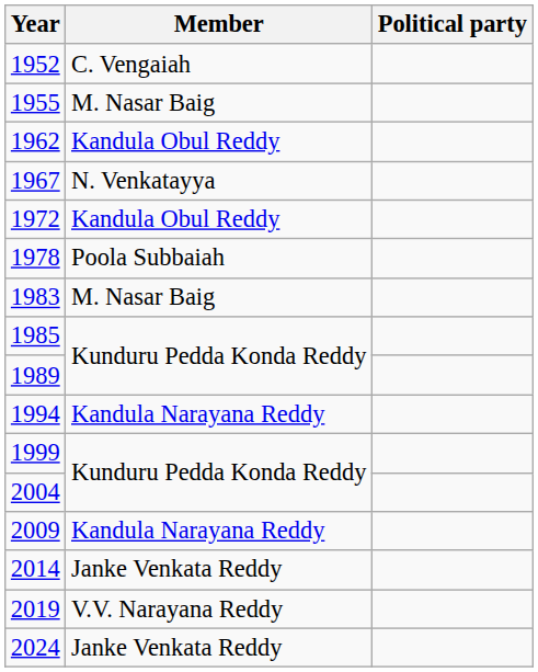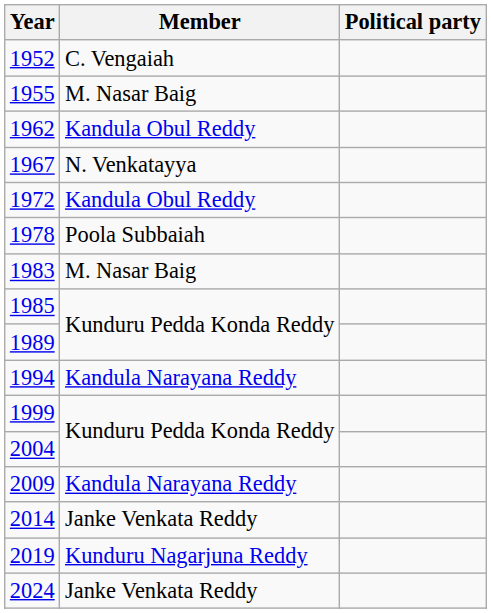 <table class="wikitable sortable">
 <tr>
 <th>Year</th>
 <th>Member</th>
 <th colspan="2">Political party</th>
 </tr>
 <tr>
 <td><a href='#'>1952</a></td>
 <td>C. Vengaiah</td>
 <td></td>
 </tr>
 <tr>
 <td><a href='#'>1955</a></td>
 <td>M. Nasar Baig</td>
 <td></td>
 </tr>
 <tr>
 <td><a href='#'>1962</a></td>
 <td><a href='#'>Kandula Obul Reddy</a></td>
 <td></td>
 </tr>
 <tr>
 <td><a href='#'>1967</a></td>
 <td>N. Venkatayya</td>
 <td></td>
 </tr>
 <tr>
 <td><a href='#'>1972</a></td>
 <td><a href='#'>Kandula Obul Reddy</a></td>
 <td></td>
 </tr>
 <tr>
 <td><a href='#'>1978</a></td>
 <td>Poola Subbaiah</td>
 <td></td>
 </tr>
 <tr>
 <td><a href='#'>1983</a></td>
 <td>M. Nasar Baig</td>
 <td></td>
 </tr>
 <tr>
 <td><a href='#'>1985</a></td>
 <td rowspan=2>Kunduru Pedda Konda Reddy</td>
 <td></td>
 </tr>
 <tr>
 <td><a href='#'>1989</a></td>
 </tr>
 <tr>
 <td><a href='#'>1994</a></td>
 <td><a href='#'>Kandula Narayana Reddy</a></td>
 <td></td>
 </tr>
 <tr>
 <td><a href='#'>1999</a></td>
 <td rowspan=2>Kunduru Pedda Konda Reddy</td>
 <td></td>
 </tr>
 <tr>
 <td><a href='#'>2004</a></td>
 </tr>
 <tr>
 <td><a href='#'>2009</a></td>
 <td><a href='#'>Kandula Narayana Reddy</a></td>
 <td></td>
 </tr>
 <tr>
 <td><a href='#'>2014</a></td>
 <td>Janke Venkata Reddy</td>
 <td></td>
 </tr>
 <tr>
 <td><a href='#'>2019</a></td>
-<td>V.V. Narayana Reddy</td>
+<td><a href='#'>Kunduru Nagarjuna Reddy</a></td>
 </tr>
 <tr>
 <td><a href='#'>2024</a></td>
 <td>Janke Venkata Reddy</td>
 <td></td>
 </tr>
 </table>
